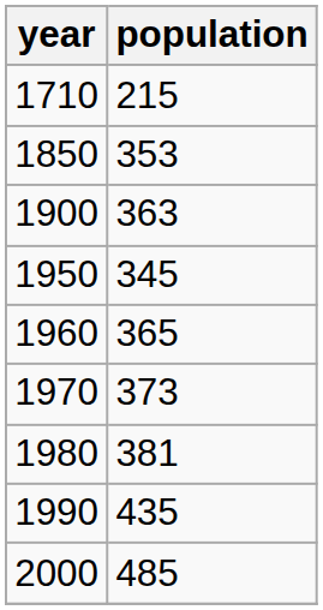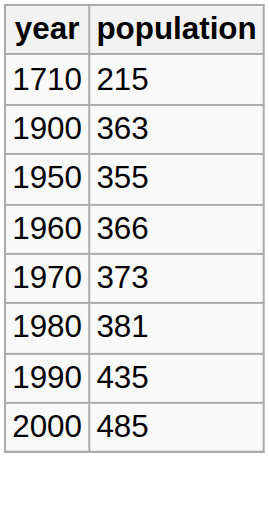 <table class="wikitable">
 <tr>
 <th>year</th>
 <th>population</th>
 </tr>
 <tr>
 <td>1710</td>
 <td>215</td>
 </tr>
 <tr>
-<td>1850</td>
-<td>353</td>
-</tr>
-<tr>
 <td>1900</td>
 <td>363</td>
 </tr>
 <tr>
 <td>1950</td>
-<td>345</td>
+<td>355</td>
 </tr>
 <tr>
 <td>1960</td>
-<td>365</td>
+<td>366</td>
 </tr>
 <tr>
 <td>1970</td>
 <td>373</td>
 </tr>
 <tr>
 <td>1980</td>
 <td>381</td>
 </tr>
 <tr>
 <td>1990</td>
 <td>435</td>
 </tr>
 <tr>
 <td>2000</td>
 <td>485</td>
 </tr>
 <tr>
 </tr>
 </table>
